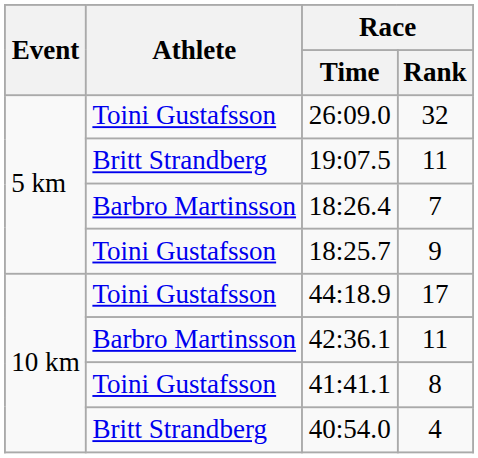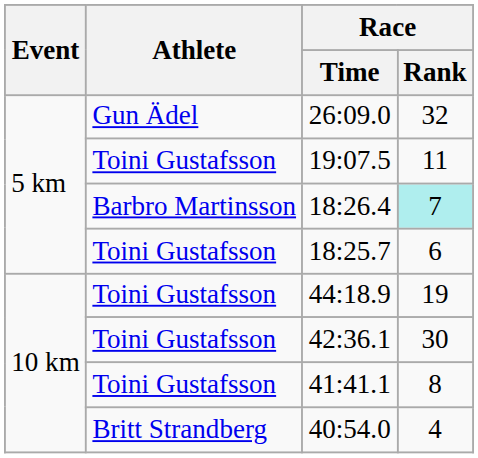 <table class="wikitable" border="1" style="font-size:90%">
 <tr>
 <th rowspan=2>Event</th>
 <th rowspan=2>Athlete</th>
 <th colspan=2>Race</th>
 </tr>
 <tr>
 <th>Time</th>
 <th>Rank</th>
 </tr>
 <tr>
 <td rowspan=4>5 km</td>
-<td><a href='#'>Toini Gustafsson</a></td>
+<td><a href='#'>Gun Ädel</a></td>
 <td align=center>26:09.0</td>
 <td align=center>32</td>
 </tr>
 <tr>
-<td><a href='#'>Britt Strandberg</a></td>
+<td><a href='#'>Toini Gustafsson</a></td>
 <td align=center>19:07.5</td>
 <td align=center>11</td>
 </tr>
 <tr>
 <td><a href='#'>Barbro Martinsson</a></td>
 <td align=center>18:26.4</td>
-<td align=center>7</td>
+<td align=center style="background: paleturquoise;">7</td>
 </tr>
 <tr>
 <td><a href='#'>Toini Gustafsson</a></td>
 <td align=center>18:25.7</td>
-<td align=center>9</td>
+<td align=center>6</td>
 </tr>
 <tr>
 <td rowspan=4>10 km</td>
 <td><a href='#'>Toini Gustafsson</a></td>
 <td align=center>44:18.9</td>
-<td align=center>17</td>
+<td align=center>19</td>
 </tr>
 <tr>
-<td><a href='#'>Barbro Martinsson</a></td>
+<td><a href='#'>Toini Gustafsson</a></td>
 <td align=center>42:36.1</td>
-<td align=center>11</td>
+<td align=center>30</td>
 </tr>
 <tr>
 <td><a href='#'>Toini Gustafsson</a></td>
 <td align=center>41:41.1</td>
 <td align=center>8</td>
 </tr>
 <tr>
 <td><a href='#'>Britt Strandberg</a></td>
 <td align=center>40:54.0</td>
 <td align=center>4</td>
 </tr>
 </table>
